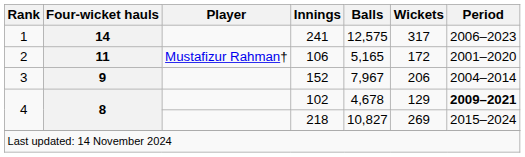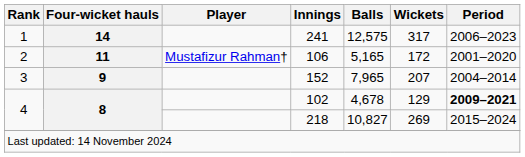 <table class="wikitable plainrowheaders sortable">
 <tr>
 <th scope=col>Rank</th>
 <th scope=col>Four-wicket hauls</th>
 <th scope=col>Player</th>
 <th scope=col>Innings</th>
 <th scope=col>Balls</th>
 <th scope=col>Wickets</th>
 <th scope=col>Period</th>
 </tr>
 <tr>
 <td align=center>1</td>
 <th scope=row style=text-align:center;>14</th>
 <td></td>
 <td align=center>241</td>
 <td align=center>12,575</td>
 <td align=center>317</td>
 <td>2006–2023</td>
 </tr>
 <tr>
 <td align=center>2</td>
 <th scope=row style=text-align:center;>11</th>
 <td><a href='#'>Mustafizur Rahman</a>†</td>
 <td align="center">106</td>
 <td align="center">5,165</td>
 <td align="center">172</td>
 <td>2001–2020</td>
 </tr>
 <tr>
 <td align="center">3</td>
 <th scope="row" style="text-align:center;">9</th>
 <td></td>
 <td align="center">152</td>
-<td align="center">7,967</td>
-<td align="center">206</td>
+<td align="center">7,965</td>
+<td align="center">207</td>
 <td>2004–2014</td>
 </tr>
 <tr>
 <td rowspan="2" align="center">4</td>
 <th rowspan="2" scope="row" style="text-align:center;">8</th>
 <td></td>
 <td align="center">102</td>
 <td align="center">4,678</td>
 <td align="center">129</td>
 <td><strong>2009–2021</strong></td>
 </tr>
 <tr>
 <td></td>
 <td align="center">218</td>
 <td align="center">10,827</td>
 <td align="center">269</td>
 <td>2015–2024</td>
 </tr>
 <tr>
 </tr>
 <tr class=sortbottom>
 <td colspan=7><small>Last updated: 14 November 2024</small></td>
 </tr>
 </table>
